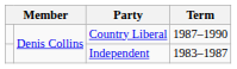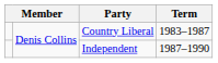 <table class="wikitable">
 <tr>
 <th colspan="2">Member</th>
 <th>Party</th>
 <th>Term</th>
 </tr>
 <tr>
 <td> </td>
 <td rowspan="2"><a href='#'>Denis Collins</a></td>
 <td><a href='#'>Country Liberal</a></td>
-<td>1987–1990</td>
+<td>1983–1987</td>
 </tr>
 <tr>
 <td> </td>
 <td><a href='#'>Independent</a></td>
-<td>1983–1987</td>
+<td>1987–1990</td>
 </tr>
 </table>
